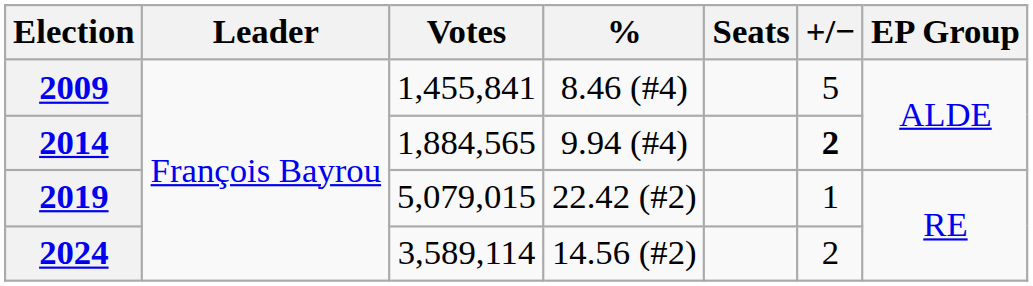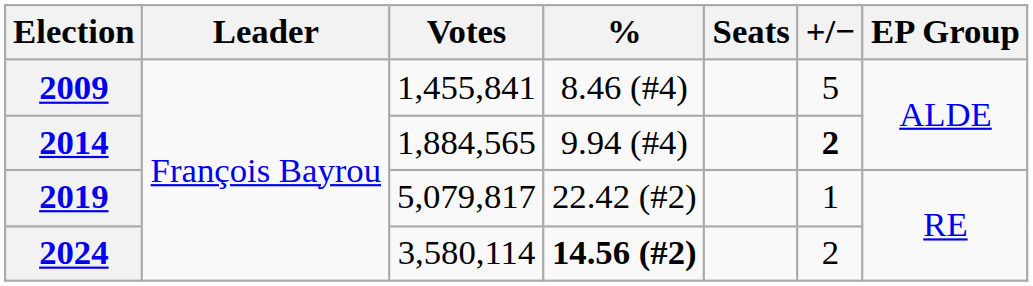 <table class="wikitable" style="text-align:center">
 <tr>
 <th>Election</th>
 <th>Leader</th>
 <th>Votes</th>
 <th>%</th>
 <th>Seats</th>
 <th>+/−</th>
 <th>EP Group</th>
 </tr>
 <tr>
 <th><a href='#'>2009</a></th>
 <td rowspan="4"><a href='#'>François Bayrou</a></td>
 <td>1,455,841</td>
 <td>8.46 (#4)</td>
 <td></td>
 <td> 5</td>
 <td rowspan="2"><a href='#'>ALDE</a></td>
 </tr>
 <tr>
 <th><a href='#'>2014</a></th>
 <td>1,884,565</td>
 <td>9.94 (#4)</td>
 <td></td>
 <td><strong> 2</strong></td>
 </tr>
 <tr>
 <th><a href='#'>2019</a></th>
-<td>5,079,015</td>
+<td>5,079,817</td>
 <td>22.42 (#2)</td>
 <td></td>
 <td> 1</td>
 <td rowspan="2"><a href='#'>RE</a></td>
 </tr>
 <tr>
 <th><a href='#'>2024</a></th>
-<td>3,589,114</td>
-<td>14.56 (#2)</td>
+<td>3,580,114</td>
+<td><strong>14.56 (#2)</strong></td>
 <td></td>
 <td> 2</td>
 </tr>
 </table>
